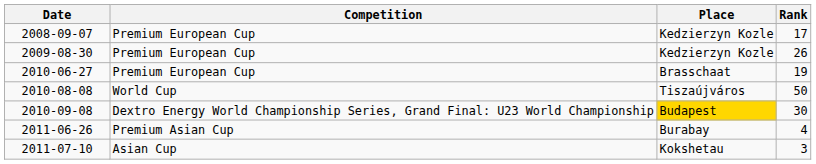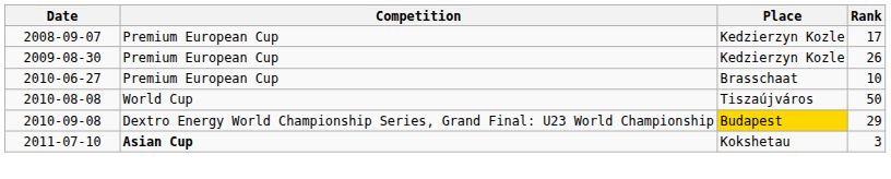 <table class="wikitable sortable">
 <tr>
 <th>Date</th>
 <th>Competition</th>
 <th>Place</th>
 <th>Rank</th>
 </tr>
 <tr>
 <td style="text-align:right">  2008-09-07  </td>
 <td>Premium European Cup</td>
 <td>Kedzierzyn Kozle</td>
 <td style="text-align:right">17</td>
 </tr>
 <tr>
 <td style="text-align:right">  2009-08-30  </td>
 <td>Premium European Cup</td>
 <td>Kedzierzyn Kozle</td>
 <td style="text-align:right">26</td>
 </tr>
 <tr>
 <td style="text-align:right">  2010-06-27  </td>
 <td>Premium European Cup</td>
 <td>Brasschaat</td>
-<td style="text-align:right">19</td>
+<td style="text-align:right">10</td>
 </tr>
 <tr>
 <td style="text-align:right">  2010-08-08  </td>
 <td>World Cup</td>
 <td>Tiszaújváros</td>
 <td style="text-align:right">50</td>
 </tr>
 <tr>
 <td style="text-align:right">  2010-09-08  </td>
 <td>Dextro Energy World Championship Series, Grand Final: U23 World Championship</td>
 <td style="background: gold;">Budapest</td>
-<td style="text-align:right">30</td>
-</tr>
-<tr>
-<td style="text-align:right">  2011-06-26  </td>
-<td>Premium Asian Cup</td>
-<td>Burabay</td>
-<td style="text-align:right">4</td>
+<td style="text-align:right">29</td>
 </tr>
 <tr>
 <td style="text-align:right">  2011-07-10  </td>
-<td>Asian Cup</td>
+<td><strong>Asian Cup</strong></td>
 <td>Kokshetau</td>
 <td style="text-align:right">3</td>
 </tr>
 </table>
